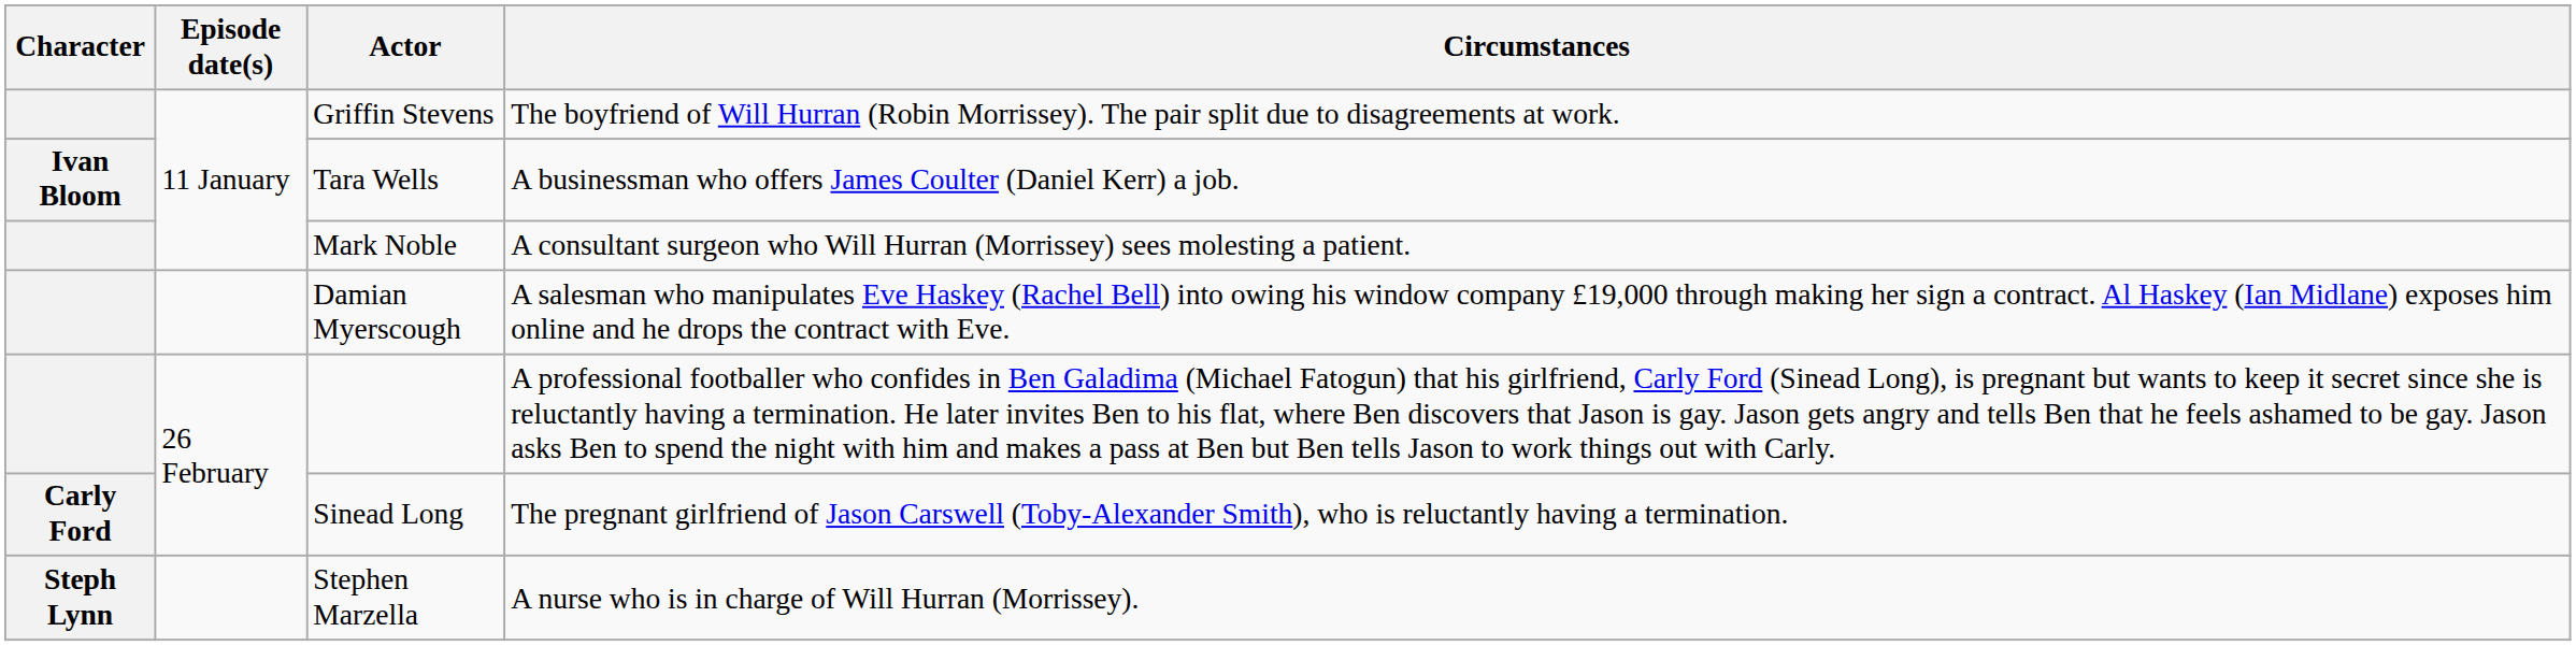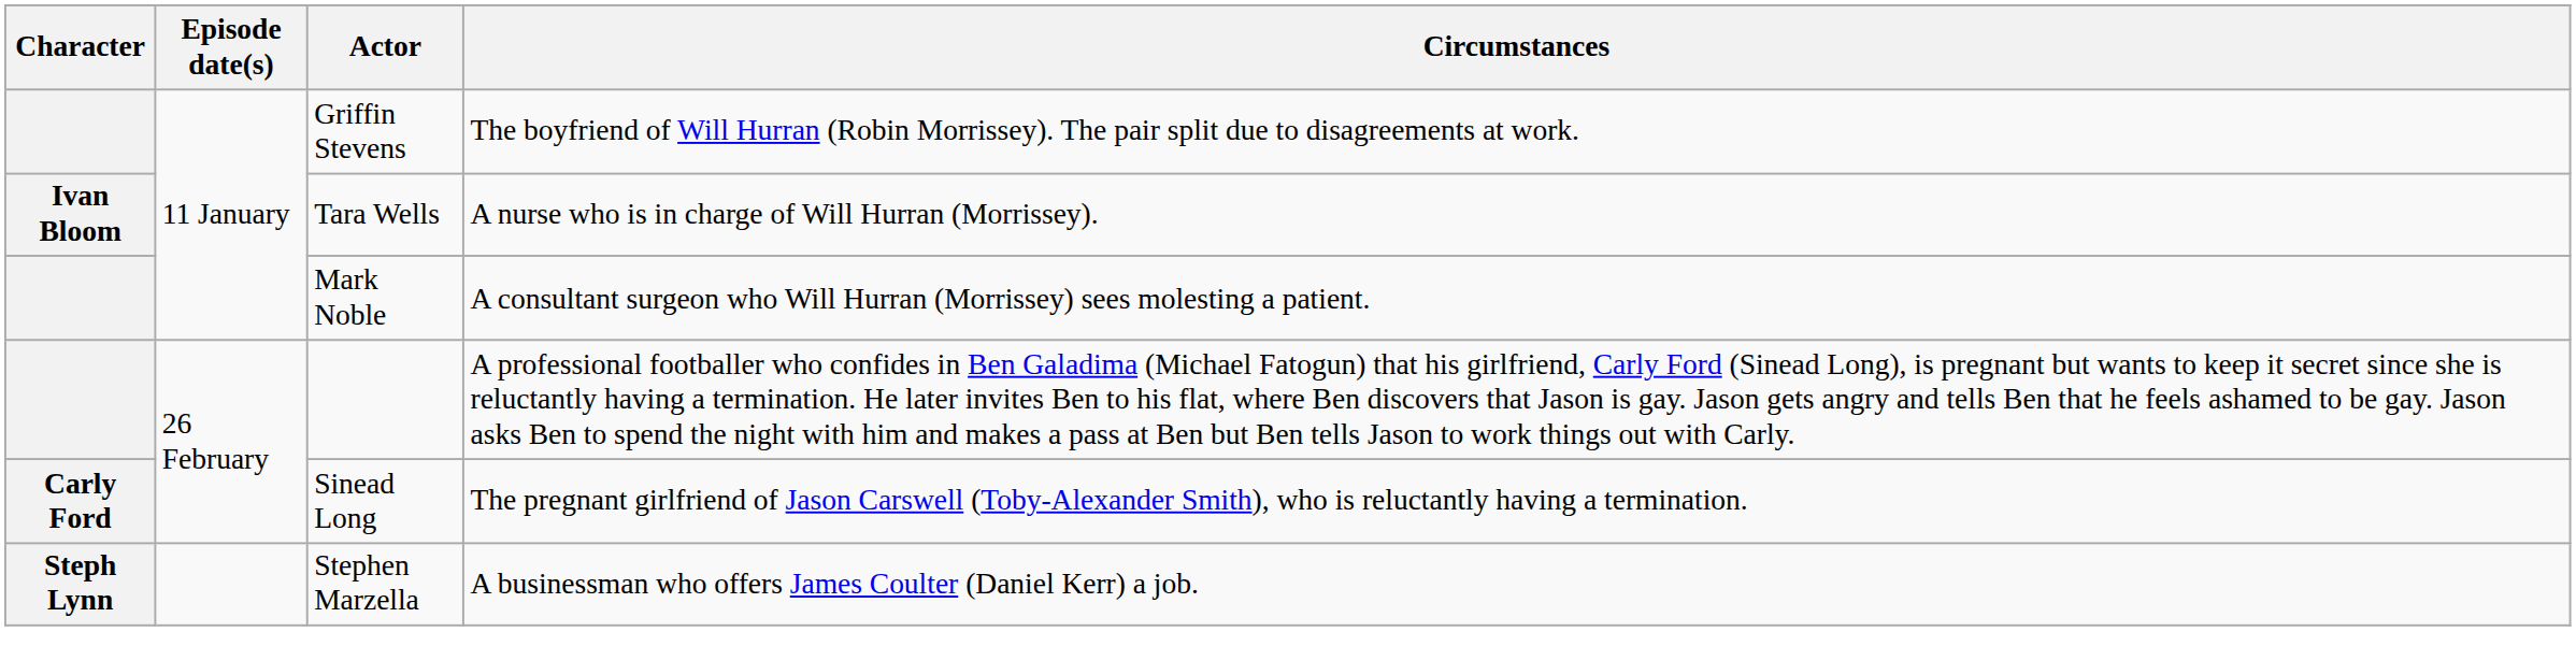 <table class="wikitable plainrowheaders" style="font-size:90%">
 <tr>
 <th scope="col">Character</th>
 <th scope="col">Episode date(s)</th>
 <th scope="col">Actor</th>
 <th scope="col">Circumstances</th>
 </tr>
 <tr>
 <th scope="row"> </th>
 <td rowspan="3">11 January</td>
 <td>Griffin Stevens</td>
 <td>The boyfriend of <a href='#'>Will Hurran</a> (Robin Morrissey). The pair split due to disagreements at work.</td>
 </tr>
 <tr>
 <th scope="row">Ivan Bloom </th>
 <td>Tara Wells</td>
-<td>A businessman who offers <a href='#'>James Coulter</a> (Daniel Kerr) a job.</td>
+<td>A nurse who is in charge of Will Hurran (Morrissey).</td>
 </tr>
 <tr>
 <th scope="row"> </th>
 <td>Mark Noble</td>
 <td>A consultant surgeon who Will Hurran (Morrissey) sees molesting a patient.</td>
-</tr>
-<tr>
-<th scope="row"> </th>
-<td></td>
-<td>Damian Myerscough</td>
-<td>A salesman who manipulates <a href='#'>Eve Haskey</a> (<a href='#'>Rachel Bell</a>) into owing his window company £19,000 through making her sign a contract. <a href='#'>Al Haskey</a> (<a href='#'>Ian Midlane</a>) exposes him online and he drops the contract with Eve.</td>
 </tr>
 <tr>
 <th scope="row"> </th>
 <td rowspan="2">26 February</td>
 <td></td>
 <td>A professional footballer who confides in <a href='#'>Ben Galadima</a> (Michael Fatogun) that his girlfriend, <a href='#'>Carly Ford</a> (Sinead Long), is pregnant but wants to keep it secret since she is reluctantly having a termination. He later invites Ben to his flat, where Ben discovers that Jason is gay. Jason gets angry and tells Ben that he feels ashamed to be gay. Jason asks Ben to spend the night with him and makes a pass at Ben but Ben tells Jason to work things out with Carly.</td>
 </tr>
 <tr>
 <th scope="row">Carly Ford </th>
 <td>Sinead Long</td>
 <td>The pregnant girlfriend of <a href='#'>Jason Carswell</a> (<a href='#'>Toby-Alexander Smith</a>), who is reluctantly having a termination.</td>
 </tr>
 <tr>
 <th scope="row">Steph Lynn </th>
 <td></td>
 <td>Stephen Marzella</td>
-<td>A nurse who is in charge of Will Hurran (Morrissey).</td>
+<td>A businessman who offers <a href='#'>James Coulter</a> (Daniel Kerr) a job.</td>
 </tr>
 </table>
